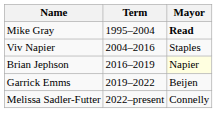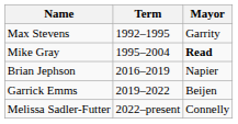 <table class="wikitable">
 <tr>
 <th>Name</th>
 <th>Term</th>
 <th>Mayor</th>
 </tr>
 <tr>
+<td>Max Stevens</td>
+<td>1992–1995</td>
+<td>Garrity</td>
+</tr>
+<tr>
 <td>Mike Gray</td>
 <td>1995–2004</td>
 <td><strong>Read</strong></td>
 </tr>
 <tr>
-<td>Viv Napier</td>
-<td>2004–2016</td>
-<td>Staples</td>
-</tr>
-<tr>
 <td>Brian Jephson</td>
 <td>2016–2019</td>
-<td style="background: lightyellow;">Napier</td>
+<td>Napier</td>
 </tr>
 <tr>
 <td>Garrick Emms</td>
 <td>2019–2022</td>
 <td>Beijen</td>
 </tr>
 <tr>
 <td>Melissa Sadler-Futter</td>
 <td>2022–present</td>
 <td>Connelly</td>
 </tr>
 </table>
